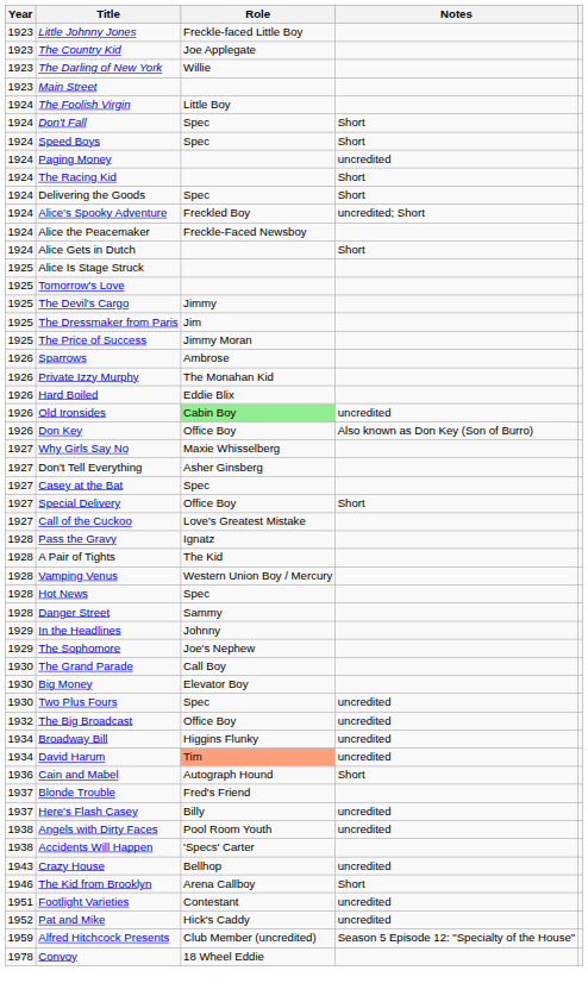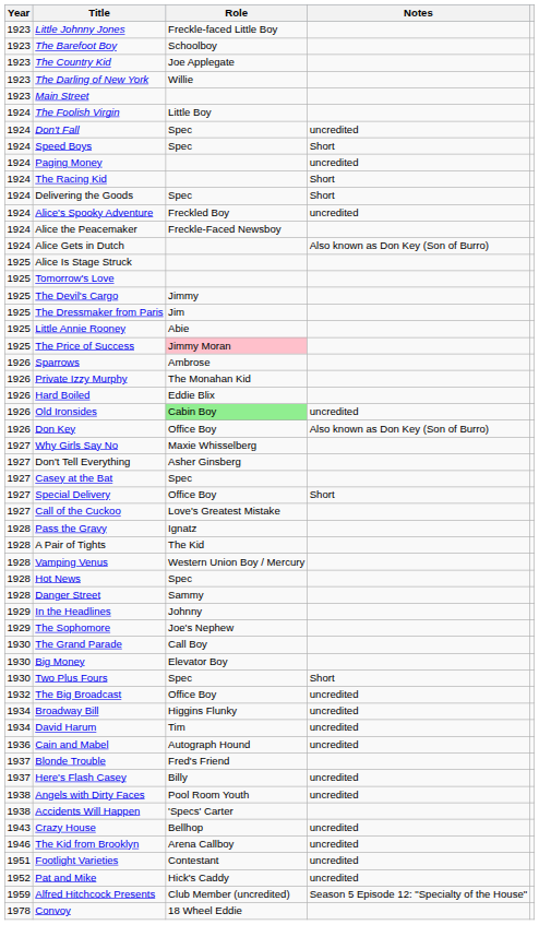 <table class="wikitable sortable plainheaders">
 <tr style="background:#b0c4de; text-align:center;">
 <th scope="row" data-sort-type="number">Year</th>
 <th scope="col">Title</th>
 <th scope="col">Role</th>
 <th scope="col" class="unsortable">Notes</th>
 <th scope="col" class="unsortable"></th>
 </tr>
 <tr>
 <td>1923</td>
 <td><em><a href='#'>Little Johnny Jones</a></em></td>
 <td>Freckle-faced Little Boy</td>
+<td></td>
+<td></td>
+</tr>
+<tr>
+<td>1923</td>
+<td><em><a href='#'>The Barefoot Boy</a></em></td>
+<td>Schoolboy</td>
 <td></td>
 <td></td>
 </tr>
 <tr>
 <td>1923</td>
 <td><em><a href='#'>The Country Kid</a></em></td>
 <td>Joe Applegate</td>
 <td></td>
 <td></td>
 </tr>
 <tr>
 <td>1923</td>
 <td><em><a href='#'>The Darling of New York</a></em></td>
 <td>Willie</td>
 <td></td>
 <td></td>
 </tr>
 <tr>
 <td>1923</td>
 <td><em><a href='#'>Main Street</a></em></td>
 <td></td>
 <td></td>
 <td></td>
 </tr>
 <tr>
 <td>1924</td>
 <td><em><a href='#'>The Foolish Virgin</a></em></td>
 <td>Little Boy</td>
 <td></td>
 <td></td>
 </tr>
 <tr>
 <td>1924</td>
 <td><em><a href='#'>Don't Fall</a></td>
 <td>Spec</td>
-<td>Short</td>
+<td>uncredited</td>
 <td></td>
 </tr>
 <tr>
 <td>1924</td>
 <td></em><a href='#'>Speed Boys</a><em></td>
 <td>Spec</td>
 <td>Short</td>
 <td></td>
 </tr>
 <tr>
 <td>1924</td>
 <td></em><a href='#'>Paging Money</a><em></td>
 <td></td>
 <td>uncredited</td>
 <td></td>
 </tr>
 <tr>
 <td>1924</td>
 <td></em><a href='#'>The Racing Kid</a><em></td>
 <td></td>
 <td>Short</td>
 <td></td>
 </tr>
 <tr>
 <td>1924</td>
 <td></em>Delivering the Goods<em></td>
 <td>Spec</td>
 <td>Short</td>
 <td></td>
 </tr>
 <tr>
 <td>1924</td>
 <td></em><a href='#'>Alice's Spooky Adventure</a><em></td>
 <td>Freckled Boy</td>
-<td>uncredited; Short</td>
+<td>uncredited</td>
 <td></td>
 </tr>
 <tr>
 <td>1924</td>
 <td></em>Alice the Peacemaker<em></td>
 <td>Freckle-Faced Newsboy</td>
 <td></td>
 <td></td>
 </tr>
 <tr>
 <td>1924</td>
 <td></em>Alice Gets in Dutch<em></td>
 <td></td>
-<td>Short</td>
+<td>Also known as </em>Don Key (Son of Burro)<em></td>
 <td></td>
 </tr>
 <tr>
 <td>1925</td>
 <td></em>Alice Is Stage Struck<em></td>
 <td></td>
 <td></td>
 <td></td>
 </tr>
 <tr>
 <td>1925</td>
 <td></em><a href='#'>Tomorrow's Love</a><em></td>
 <td></td>
 <td></td>
 <td></td>
 </tr>
 <tr>
 <td>1925</td>
 <td></em><a href='#'>The Devil's Cargo</a><em></td>
 <td>Jimmy</td>
 <td></td>
 <td></td>
 </tr>
 <tr>
 <td>1925</td>
 <td></em><a href='#'>The Dressmaker from Paris</a><em></td>
 <td>Jim</td>
 <td></td>
 <td></td>
 </tr>
 <tr>
 <td>1925</td>
+<td></em><a href='#'>Little Annie Rooney</a><em></td>
+<td>Abie</td>
+<td></td>
+<td></td>
+</tr>
+<tr>
+<td>1925</td>
 <td></em><a href='#'>The Price of Success</a><em></td>
-<td>Jimmy Moran</td>
+<td style="background: pink;">Jimmy Moran</td>
 <td></td>
 <td></td>
 </tr>
 <tr>
 <td>1926</td>
 <td></em><a href='#'>Sparrows</a><em></td>
 <td>Ambrose</td>
 <td></td>
 <td></td>
 </tr>
 <tr>
 <td>1926</td>
 <td></em><a href='#'>Private Izzy Murphy</a><em></td>
 <td>The Monahan Kid</td>
 <td></td>
 <td></td>
 </tr>
 <tr>
 <td>1926</td>
 <td></em><a href='#'>Hard Boiled</a><em></td>
 <td>Eddie Blix</td>
 <td></td>
 <td></td>
 </tr>
 <tr>
 <td>1926</td>
 <td></em><a href='#'>Old Ironsides</a><em></td>
 <td style="background: lightgreen;">Cabin Boy</td>
 <td>uncredited</td>
 <td></td>
 </tr>
 <tr>
 <td>1926</td>
 <td></em><a href='#'>Don Key</a><em></td>
 <td>Office Boy</td>
 <td>Also known as </em>Don Key (Son of Burro)<em></td>
 <td></td>
 </tr>
 <tr>
 <td>1927</td>
 <td></em><a href='#'>Why Girls Say No</a><em></td>
 <td>Maxie Whisselberg</td>
 <td></td>
 <td></td>
 </tr>
 <tr>
 <td>1927</td>
 <td></em>Don't Tell Everything<em></td>
 <td>Asher Ginsberg</td>
 <td></td>
 <td></td>
 </tr>
 <tr>
 <td>1927</td>
 <td></em><a href='#'>Casey at the Bat</a><em></td>
 <td>Spec</td>
 <td></td>
 <td></td>
 </tr>
 <tr>
 <td>1927</td>
 <td></em><a href='#'>Special Delivery</a><em></td>
 <td>Office Boy</td>
 <td>Short</td>
 <td></td>
 </tr>
 <tr>
 <td>1927</td>
 <td></em><a href='#'>Call of the Cuckoo</a><em></td>
 <td>Love's Greatest Mistake</td>
 <td></td>
 <td></td>
 </tr>
 <tr>
 <td>1928</td>
 <td></em><a href='#'>Pass the Gravy</a><em></td>
 <td>Ignatz</td>
 <td></td>
 <td></td>
 </tr>
 <tr>
 <td>1928</td>
 <td></em>A Pair of Tights<em></td>
 <td>The Kid</td>
 <td></td>
 <td></td>
 </tr>
 <tr>
 <td>1928</td>
 <td></em><a href='#'>Vamping Venus</a><em></td>
 <td>Western Union Boy / Mercury</td>
 <td></td>
 <td></td>
 </tr>
 <tr>
 <td>1928</td>
 <td></em><a href='#'>Hot News</a><em></td>
 <td>Spec</td>
 <td></td>
 <td></td>
 </tr>
 <tr>
 <td>1928</td>
 <td></em><a href='#'>Danger Street</a><em></td>
 <td>Sammy</td>
 <td></td>
 <td></td>
 </tr>
 <tr>
 <td>1929</td>
 <td></em><a href='#'>In the Headlines</a><em></td>
 <td>Johnny</td>
 <td></td>
 <td></td>
 </tr>
 <tr>
 <td>1929</td>
 <td></em><a href='#'>The Sophomore</a><em></td>
 <td>Joe's Nephew</td>
 <td></td>
 <td></td>
 </tr>
 <tr>
 <td>1930</td>
 <td></em><a href='#'>The Grand Parade</a><em></td>
 <td>Call Boy</td>
 <td></td>
 <td></td>
 </tr>
 <tr>
 <td>1930</td>
 <td></em><a href='#'>Big Money</a><em></td>
 <td>Elevator Boy</td>
 <td></td>
 <td></td>
 </tr>
 <tr>
 <td>1930</td>
 <td></em><a href='#'>Two Plus Fours</a><em></td>
 <td>Spec</td>
-<td>uncredited</td>
+<td>Short</td>
 <td></td>
 </tr>
 <tr>
 <td>1932</td>
 <td></em><a href='#'>The Big Broadcast</a><em></td>
 <td>Office Boy</td>
 <td>uncredited</td>
 <td></td>
 </tr>
 <tr>
 <td>1934</td>
 <td></em><a href='#'>Broadway Bill</a><em></td>
 <td>Higgins Flunky</td>
 <td>uncredited</td>
 <td></td>
 </tr>
 <tr>
 <td>1934</td>
 <td></em><a href='#'>David Harum</a><em></td>
-<td style="background: lightsalmon;">Tim</td>
+<td>Tim</td>
 <td>uncredited</td>
 <td></td>
 </tr>
 <tr>
 <td>1936</td>
 <td></em><a href='#'>Cain and Mabel</a><em></td>
 <td>Autograph Hound</td>
-<td>Short</td>
+<td>uncredited</td>
 <td></td>
 </tr>
 <tr>
 <td>1937</td>
 <td></em><a href='#'>Blonde Trouble</a><em></td>
 <td>Fred's Friend</td>
 <td></td>
 <td></td>
 </tr>
 <tr>
 <td>1937</td>
 <td></em><a href='#'>Here's Flash Casey</a><em></td>
 <td>Billy</td>
 <td>uncredited</td>
 <td></td>
 </tr>
 <tr>
 <td>1938</td>
 <td></em><a href='#'>Angels with Dirty Faces</a><em></td>
 <td>Pool Room Youth</td>
 <td>uncredited</td>
 <td></td>
 </tr>
 <tr>
 <td>1938</td>
 <td></em><a href='#'>Accidents Will Happen</a><em></td>
 <td>'Specs' Carter</td>
 <td></td>
 <td></td>
 </tr>
 <tr>
 <td>1943</td>
 <td></em><a href='#'>Crazy House</a><em></td>
 <td>Bellhop</td>
 <td>uncredited</td>
 <td></td>
 </tr>
 <tr>
 <td>1946</td>
 <td></em><a href='#'>The Kid from Brooklyn</a><em></td>
 <td>Arena Callboy</td>
-<td>Short</td>
+<td>uncredited</td>
 <td></td>
 </tr>
 <tr>
 <td>1951</td>
 <td></em><a href='#'>Footlight Varieties</a><em></td>
 <td>Contestant</td>
 <td>uncredited</td>
 <td></td>
 </tr>
 <tr>
 <td>1952</td>
 <td></em><a href='#'>Pat and Mike</a><em></td>
 <td>Hick's Caddy</td>
 <td>uncredited</td>
 <td></td>
 </tr>
 <tr>
 <td>1959</td>
 <td></em><a href='#'>Alfred Hitchcock Presents</a><em></td>
 <td>Club Member (uncredited)</td>
 <td>Season 5 Episode 12: "Specialty of the House"</td>
 </tr>
 <tr>
 <td>1978</td>
 <td></em><a href='#'>Convoy</a><em></td>
 <td>18 Wheel Eddie</td>
 <td></td>
 <td></td>
 </tr>
 </table>
